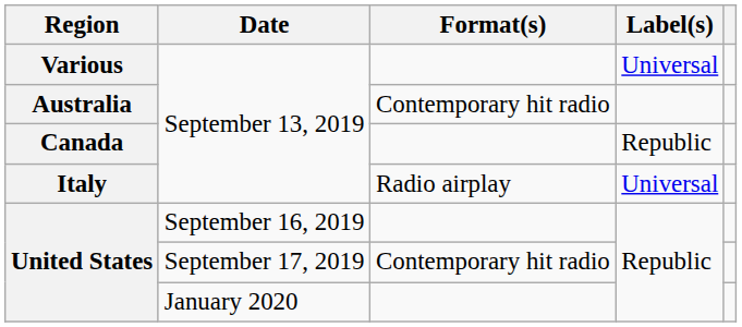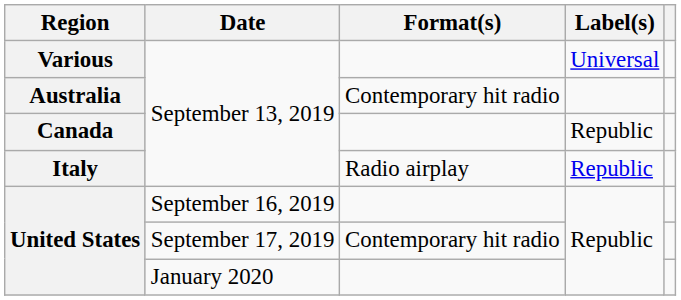 <table class="wikitable plainrowheaders">
 <tr>
 <th scope="col">Region</th>
 <th scope="col">Date</th>
 <th scope="col">Format(s)</th>
 <th scope="col">Label(s)</th>
 <th scope="col"></th>
 </tr>
 <tr>
 <th scope="row">Various</th>
 <td rowspan="4">September 13, 2019</td>
 <td></td>
 <td><a href='#'>Universal</a></td>
 <td align="center"></td>
 </tr>
 <tr>
 <th scope="row">Australia</th>
 <td>Contemporary hit radio</td>
 <td></td>
 <td align="center"></td>
 </tr>
 <tr>
 <th scope="row">Canada</th>
 <td></td>
 <td>Republic</td>
 <td align="center"></td>
 </tr>
 <tr>
 <th scope="row">Italy</th>
 <td>Radio airplay</td>
-<td><a href='#'>Universal</a></td>
+<td><a href='#'>Republic</a></td>
 <td align="center"></td>
 </tr>
 <tr>
 <th scope="row" rowspan="3">United States</th>
 <td>September 16, 2019</td>
 <td></td>
 <td rowspan="3">Republic</td>
 <td align="center"></td>
 </tr>
 <tr>
 <td>September 17, 2019</td>
 <td>Contemporary hit radio</td>
 <td align="center"></td>
 </tr>
 <tr>
 <td>January 2020</td>
 <td></td>
 <td align="center"></td>
 </tr>
 </table>
